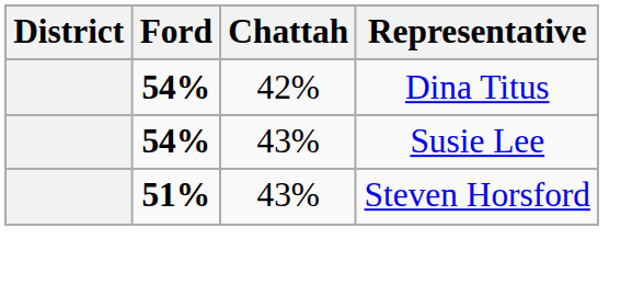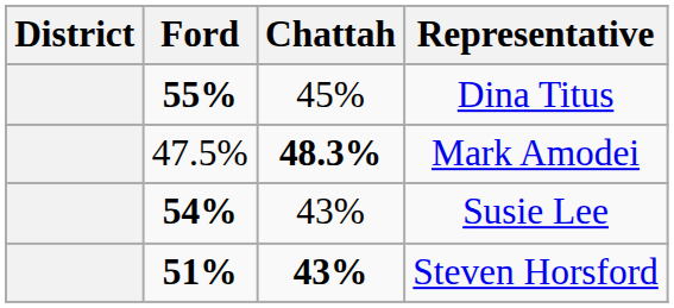 <table class=wikitable>
 <tr>
 <th>District</th>
 <th>Ford</th>
 <th>Chattah</th>
 <th>Representative</th>
 </tr>
 <tr align=center>
 <th></th>
-<td><strong>54%</strong></td>
-<td>42%</td>
+<td><strong>55%</strong></td>
+<td>45%</td>
 <td><a href='#'>Dina Titus</a></td>
+</tr>
+<tr align=center>
+<th></th>
+<td>47.5%</td>
+<td><strong>48.3%</strong></td>
+<td><a href='#'>Mark Amodei</a></td>
 </tr>
 <tr align=center>
 <th></th>
 <td><strong>54%</strong></td>
 <td>43%</td>
 <td><a href='#'>Susie Lee</a></td>
 </tr>
 <tr align=center>
 <th></th>
 <td><strong>51%</strong></td>
-<td>43%</td>
+<td><strong>43%</strong></td>
 <td><a href='#'>Steven Horsford</a></td>
 </tr>
 </table>
